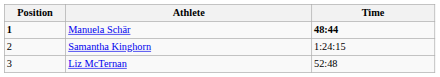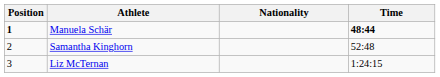 <table class="wikitable sortable" border="1"  style="font-size:95%;" width=40%>
 <tr>
 <th width="10%">Position</th>
 <th width="40%">Athlete</th>
+<th width="30%">Nationality</th>
 <th width="20%">Time</th>
 </tr>
 <tr>
 <td><strong>1</strong></td>
 <td><a href='#'>Manuela Schär</a></td>
+<td></td>
 <td><strong>48:44</strong></td>
 </tr>
 <tr>
 <td>2</td>
 <td><a href='#'>Samantha Kinghorn</a></td>
-<td>1:24:15</td>
+<td></td>
+<td>52:48</td>
 </tr>
 <tr>
 <td>3</td>
 <td><a href='#'>Liz McTernan</a></td>
-<td>52:48</td>
+<td></td>
+<td>1:24:15</td>
 </tr>
 </table>
